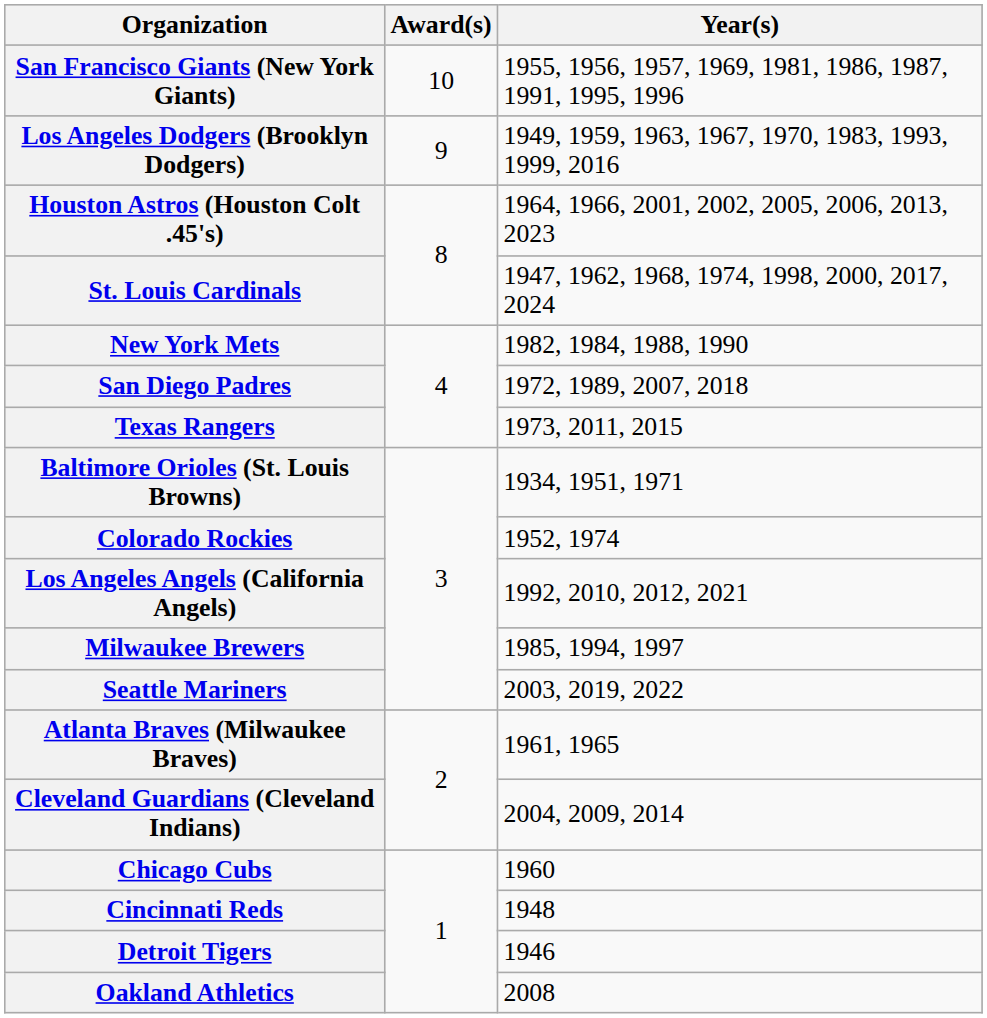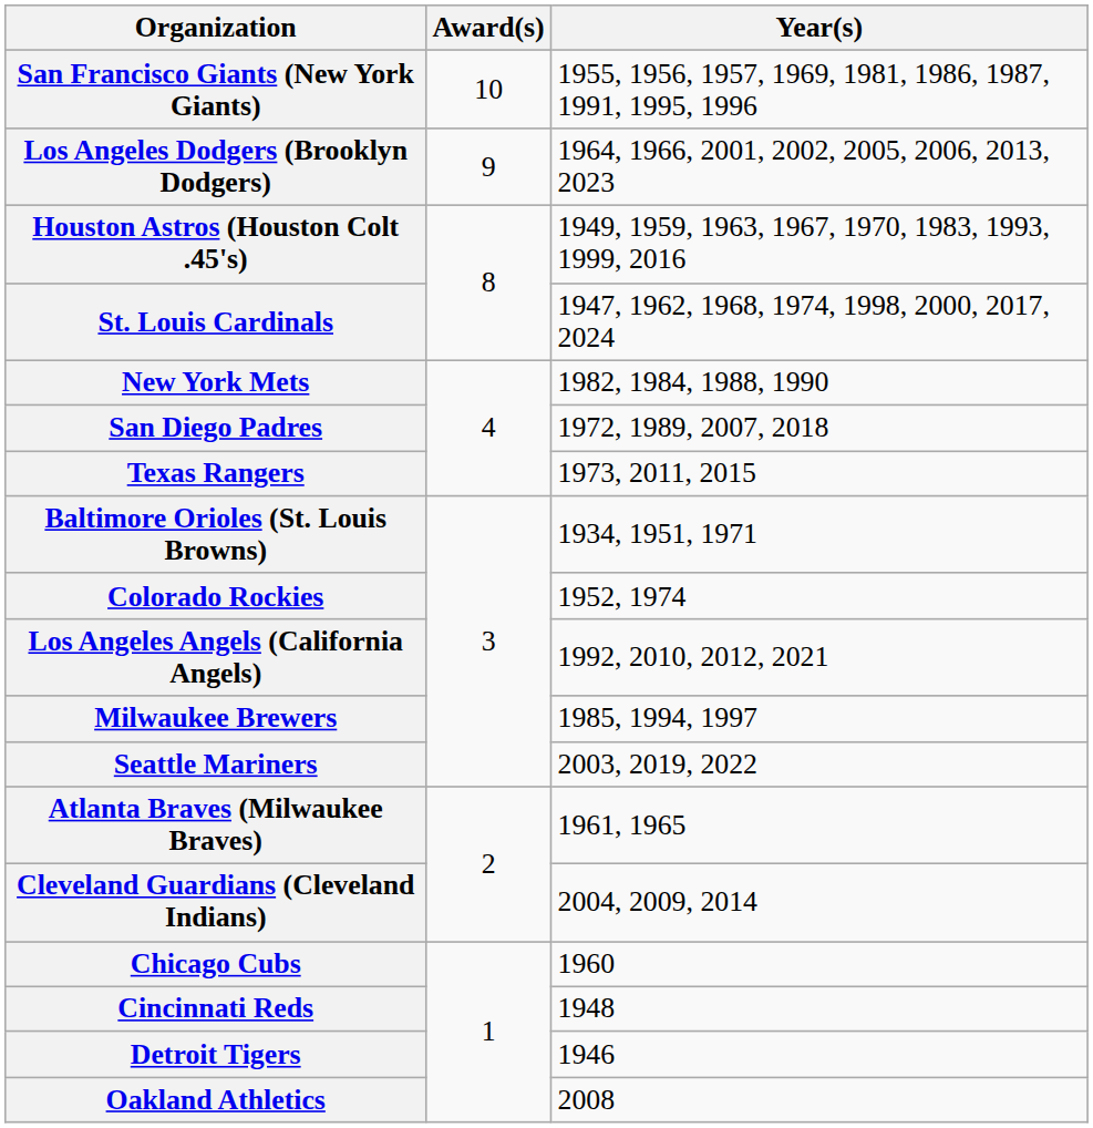 <table class="wikitable sortable plainrowheaders" style="text-align:left">
 <tr>
 <th scope="col">Organization</th>
 <th scope="col">Award(s)</th>
 <th scope="col">Year(s)</th>
 </tr>
 <tr>
 <th scope="row"><a href='#'>San Francisco Giants</a> (New York Giants)</th>
 <td style="text-align:center">10</td>
 <td>1955, 1956, 1957, 1969, 1981, 1986, 1987, 1991, 1995, 1996</td>
 </tr>
 <tr>
 <th scope="row"><strong><a href='#'>Los Angeles Dodgers</a></strong> (Brooklyn Dodgers)</th>
 <td style="text-align:center">9</td>
-<td>1949, 1959, 1963, 1967, 1970, 1983, 1993, 1999, 2016</td>
+<td>1964, 1966, 2001, 2002, 2005, 2006, 2013, 2023</td>
 </tr>
 <tr>
 <th scope="row"><strong><a href='#'>Houston Astros</a></strong> (Houston Colt .45's)</th>
 <td style="text-align:center" rowspan="2">8</td>
-<td>1964, 1966, 2001, 2002, 2005, 2006, 2013, 2023</td>
+<td>1949, 1959, 1963, 1967, 1970, 1983, 1993, 1999, 2016</td>
 </tr>
 <tr>
 <th scope="row"><strong><a href='#'>St. Louis Cardinals</a></strong></th>
 <td>1947, 1962, 1968, 1974, 1998, 2000, 2017, 2024</td>
 </tr>
 <tr>
 <th scope="row"><a href='#'>New York Mets</a></th>
 <td style="text-align:center" rowspan="3">4</td>
 <td>1982, 1984, 1988, 1990</td>
 </tr>
 <tr>
 <th scope="row"><strong><a href='#'>San Diego Padres</a></strong></th>
 <td>1972, 1989, 2007, 2018</td>
 </tr>
 <tr>
 <th scope="row"><strong><a href='#'>Texas Rangers</a></strong></th>
 <td>1973, 2011, 2015</td>
 </tr>
 <tr>
 <th scope="row"><a href='#'>Baltimore Orioles</a> (St. Louis Browns)</th>
 <td style="text-align:center" rowspan="5">3</td>
 <td>1934, 1951, 1971</td>
 </tr>
 <tr>
 <th scope="row"><a href='#'>Colorado Rockies</a></th>
 <td>1952, 1974</td>
 </tr>
 <tr>
 <th scope="row"><a href='#'>Los Angeles Angels</a> (California Angels)</th>
 <td>1992, 2010, 2012, 2021</td>
 </tr>
 <tr>
 <th scope="row"><a href='#'>Milwaukee Brewers</a></th>
 <td>1985, 1994, 1997</td>
 </tr>
 <tr>
 <th scope="row"><strong><a href='#'>Seattle Mariners</a></strong></th>
 <td>2003, 2019, 2022</td>
 </tr>
 <tr>
 <th scope="row"><a href='#'>Atlanta Braves</a> (Milwaukee Braves)</th>
 <td style="text-align:center" rowspan="2">2</td>
 <td>1961, 1965</td>
 </tr>
 <tr>
 <th scope="row"><a href='#'>Cleveland Guardians</a> (Cleveland Indians)</th>
 <td>2004, 2009, 2014</td>
 </tr>
 <tr>
 <th scope="row"><a href='#'>Chicago Cubs</a></th>
 <td style="text-align:center" rowspan="4">1</td>
 <td>1960</td>
 </tr>
 <tr>
 <th scope="row"><a href='#'>Cincinnati Reds</a></th>
 <td>1948</td>
 </tr>
 <tr>
 <th scope="row"><a href='#'>Detroit Tigers</a></th>
 <td>1946</td>
 </tr>
 <tr>
 <th scope="row"><strong><a href='#'>Oakland Athletics</a></strong></th>
 <td>2008</td>
 </tr>
 </table>
